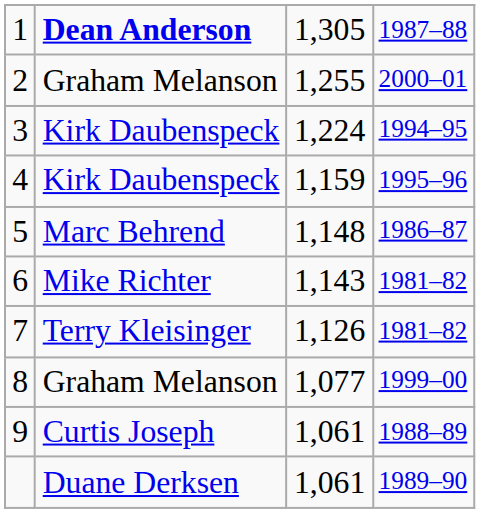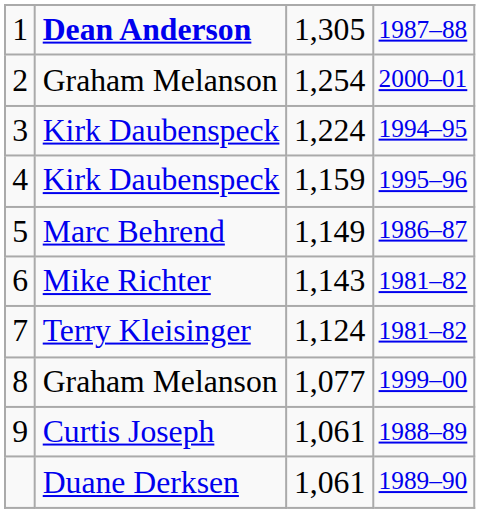 <table class="wikitable">
 <tr>
 </tr>
 <tr>
 <td>1</td>
 <td><strong><a href='#'>Dean Anderson</a></strong></td>
 <td>1,305</td>
 <td style="font-size:80%;"><a href='#'>1987–88</a></td>
 </tr>
 <tr>
 <td>2</td>
 <td>Graham Melanson</td>
-<td>1,255</td>
+<td>1,254</td>
 <td style="font-size:80%;"><a href='#'>2000–01</a></td>
 </tr>
 <tr>
 <td>3</td>
 <td><a href='#'>Kirk Daubenspeck</a></td>
 <td>1,224</td>
 <td style="font-size:80%;"><a href='#'>1994–95</a></td>
 </tr>
 <tr>
 <td>4</td>
 <td><a href='#'>Kirk Daubenspeck</a></td>
 <td>1,159</td>
 <td style="font-size:80%;"><a href='#'>1995–96</a></td>
 </tr>
 <tr>
 <td>5</td>
 <td><a href='#'>Marc Behrend</a></td>
-<td>1,148</td>
+<td>1,149</td>
 <td style="font-size:80%;"><a href='#'>1986–87</a></td>
 </tr>
 <tr>
 <td>6</td>
 <td><a href='#'>Mike Richter</a></td>
 <td>1,143</td>
 <td style="font-size:80%;"><a href='#'>1981–82</a></td>
 </tr>
 <tr>
 <td>7</td>
 <td><a href='#'>Terry Kleisinger</a></td>
-<td>1,126</td>
+<td>1,124</td>
 <td style="font-size:80%;"><a href='#'>1981–82</a></td>
 </tr>
 <tr>
 <td>8</td>
 <td>Graham Melanson</td>
 <td>1,077</td>
 <td style="font-size:80%;"><a href='#'>1999–00</a></td>
 </tr>
 <tr>
 <td>9</td>
 <td><a href='#'>Curtis Joseph</a></td>
 <td>1,061</td>
 <td style="font-size:80%;"><a href='#'>1988–89</a></td>
 </tr>
 <tr>
 <td></td>
 <td><a href='#'>Duane Derksen</a></td>
 <td>1,061</td>
 <td style="font-size:80%;"><a href='#'>1989–90</a></td>
 </tr>
 </table>
